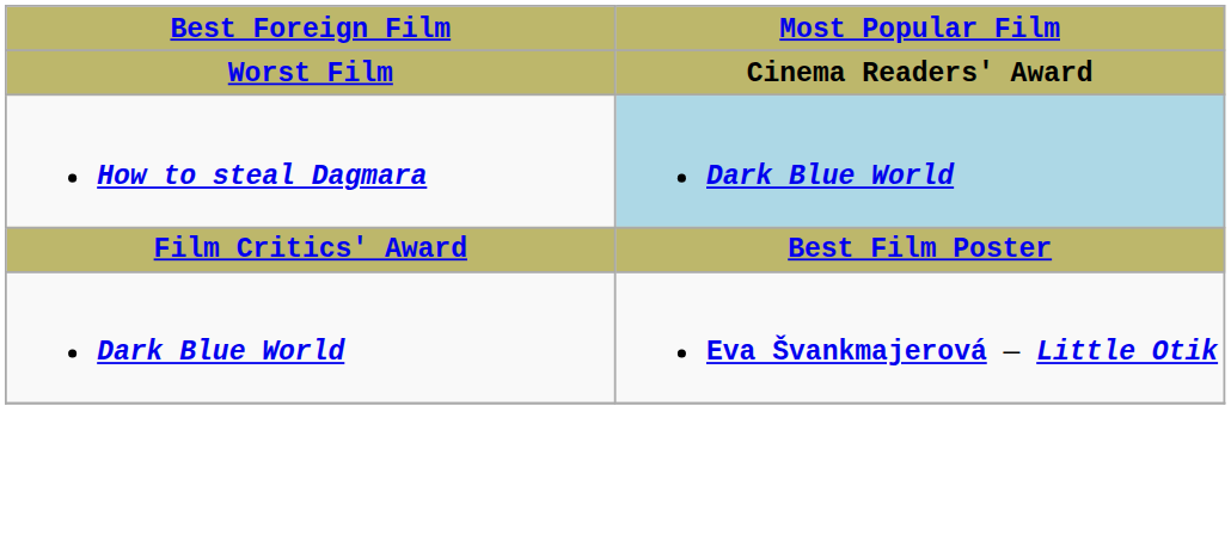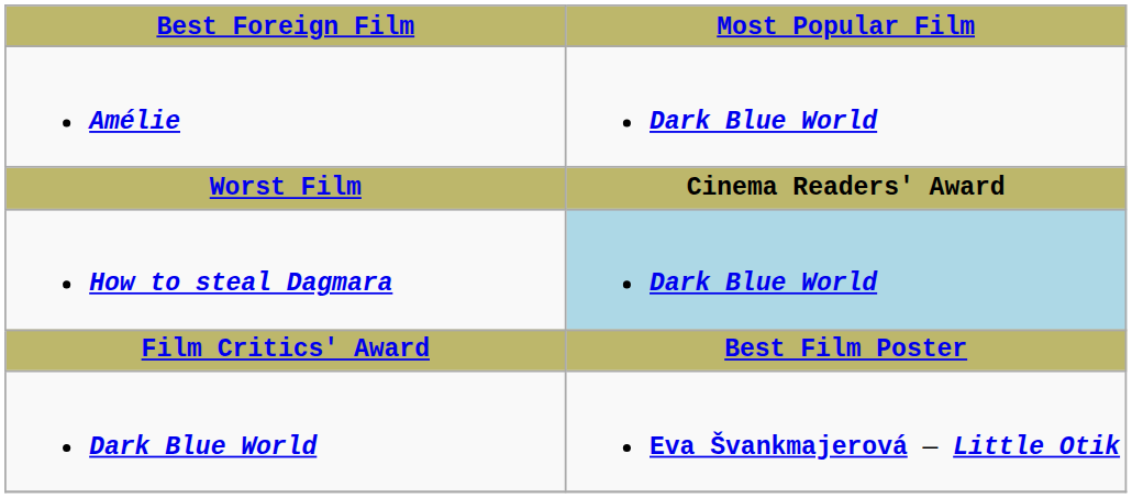 <table class=wikitable>
 <tr>
 <th style="background:#BDB76B; width: 50%"><a href='#'>Best Foreign Film</a></th>
 <th style="background:#BDB76B; width: 50%"><a href='#'>Most Popular Film</a></th>
+</tr>
+<tr>
+<td valign="top"><br><ul><li><strong><em><a href='#'>Amélie</a></em></strong></li></ul></td>
+<td valign="top"><br><ul><li><strong><em><a href='#'>Dark Blue World</a></em></strong></li></ul></td>
 </tr>
 <tr>
 <th style="background:#BDB76B; width: 50%"><a href='#'>Worst Film</a></th>
 <th style="background:#BDB76B; width: 50%">Cinema Readers' Award</th>
 </tr>
 <tr>
 <td valign="top"><br><ul><li><strong><em><a href='#'>How to steal Dagmara</a></em></strong></li></ul></td>
 <td valign="top" style="background: lightblue;"><br><ul><li><strong><em><a href='#'>Dark Blue World</a></em></strong></li></ul></td>
 </tr>
 <tr>
 <th style="background:#BDB76B; width: 50%"><a href='#'>Film Critics' Award</a></th>
 <th style="background:#BDB76B; width: 50%"><a href='#'>Best Film Poster</a></th>
 </tr>
 <tr>
 <td valign="top"><br><ul><li><strong><em><a href='#'>Dark Blue World</a></em></strong></li></ul></td>
 <td valign="top"><br><ul><li><strong><a href='#'>Eva Švankmajerová</a></strong> — <strong><em><a href='#'>Little Otik</a></em></strong></li></ul></td>
 </tr>
 <tr>
 </tr>
 </table>
